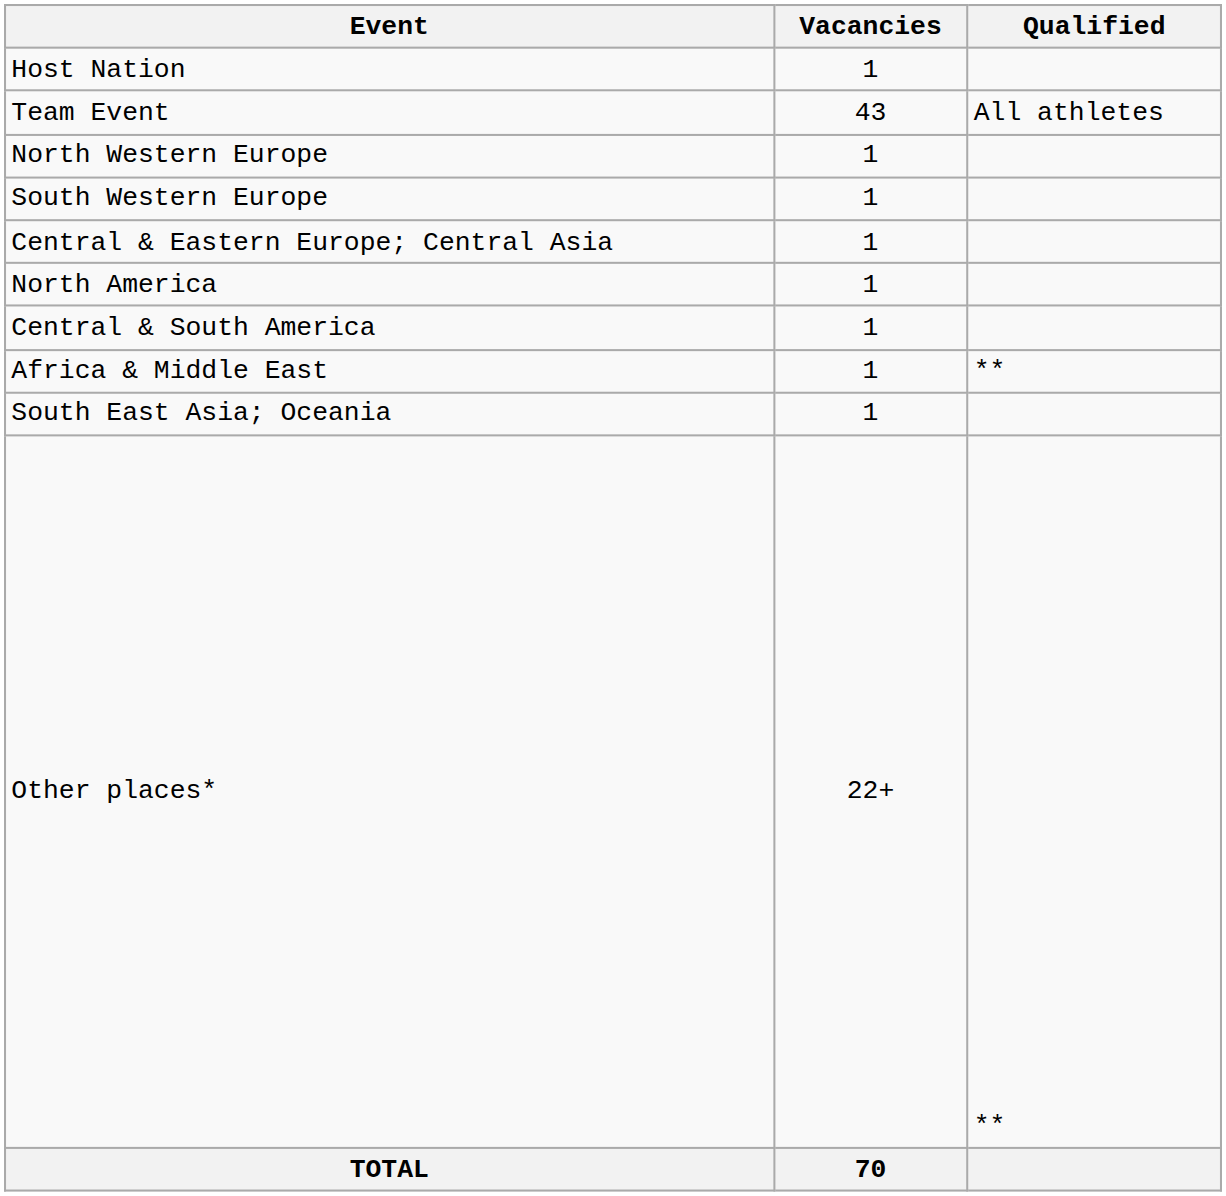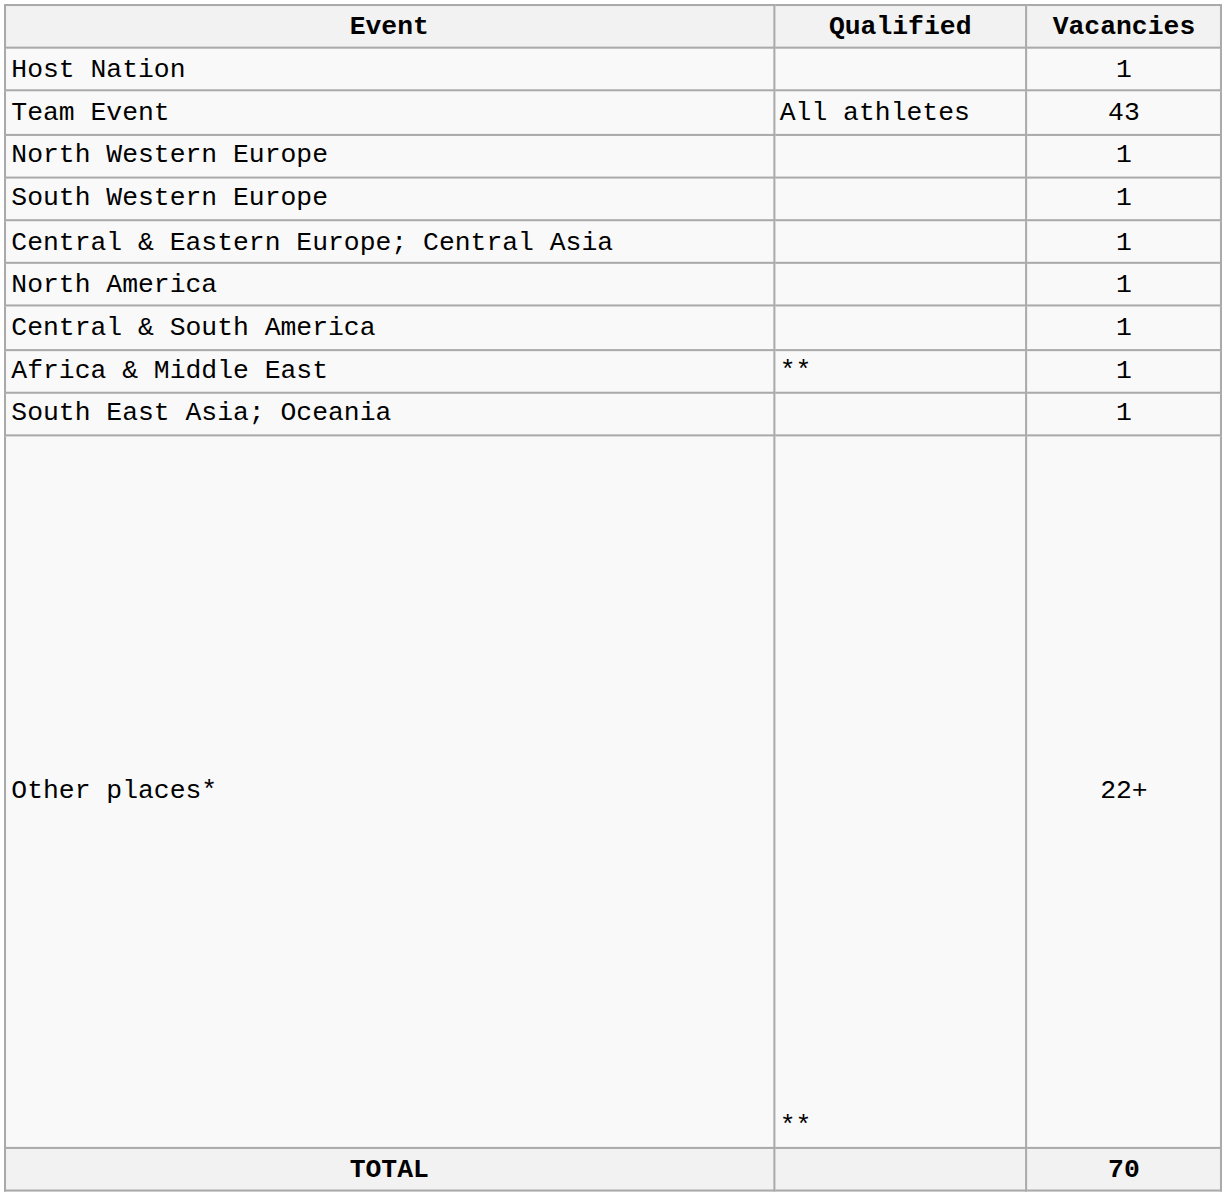 <table class="wikitable" width=600>
 <tr>
 <th>Event</th>
+<th>Qualified</th>
 <th>Vacancies</th>
-<th>Qualified</th>
 </tr>
 <tr>
 <td>Host Nation</td>
+<td></td>
 <td align="center">1</td>
-<td></td>
 </tr>
 <tr>
 <td>Team Event</td>
+<td>All athletes</td>
 <td align="center">43</td>
-<td>All athletes</td>
 </tr>
 <tr>
 <td>North Western Europe</td>
+<td></td>
 <td align="center">1</td>
-<td></td>
 </tr>
 <tr>
 <td>South Western Europe</td>
+<td></td>
 <td align="center">1</td>
-<td></td>
 </tr>
 <tr>
 <td>Central & Eastern Europe; Central Asia</td>
+<td></td>
 <td align="center">1</td>
-<td></td>
 </tr>
 <tr>
 <td>North America</td>
+<td></td>
 <td align="center">1</td>
-<td></td>
 </tr>
 <tr>
 <td>Central & South America</td>
+<td></td>
 <td align="center">1</td>
-<td></td>
 </tr>
 <tr>
 <td>Africa & Middle East</td>
+<td><s></s>**</td>
 <td align="center">1</td>
-<td><s></s>**</td>
 </tr>
 <tr>
 <td>South East Asia; Oceania</td>
+<td></td>
 <td align="center">1</td>
-<td></td>
 </tr>
 <tr>
 <td>Other places*</td>
+<td> <br>  <br>  <br>  <br>  <br>  <br>  <br>  <br>  <br>  <br>  <br>  <br>  <br>  <br>  <br>  <br> <s></s> <br>  <br> <s></s> <br>  <br>  <br> <s></s> <br> **</td>
 <td align="center">22+</td>
-<td> <br>  <br>  <br>  <br>  <br>  <br>  <br>  <br>  <br>  <br>  <br>  <br>  <br>  <br>  <br>  <br> <s></s> <br>  <br> <s></s> <br>  <br>  <br> <s></s> <br> **</td>
 </tr>
 <tr>
 <th>TOTAL</th>
+<th></th>
 <th>70</th>
-<th></th>
 </tr>
 </table>
